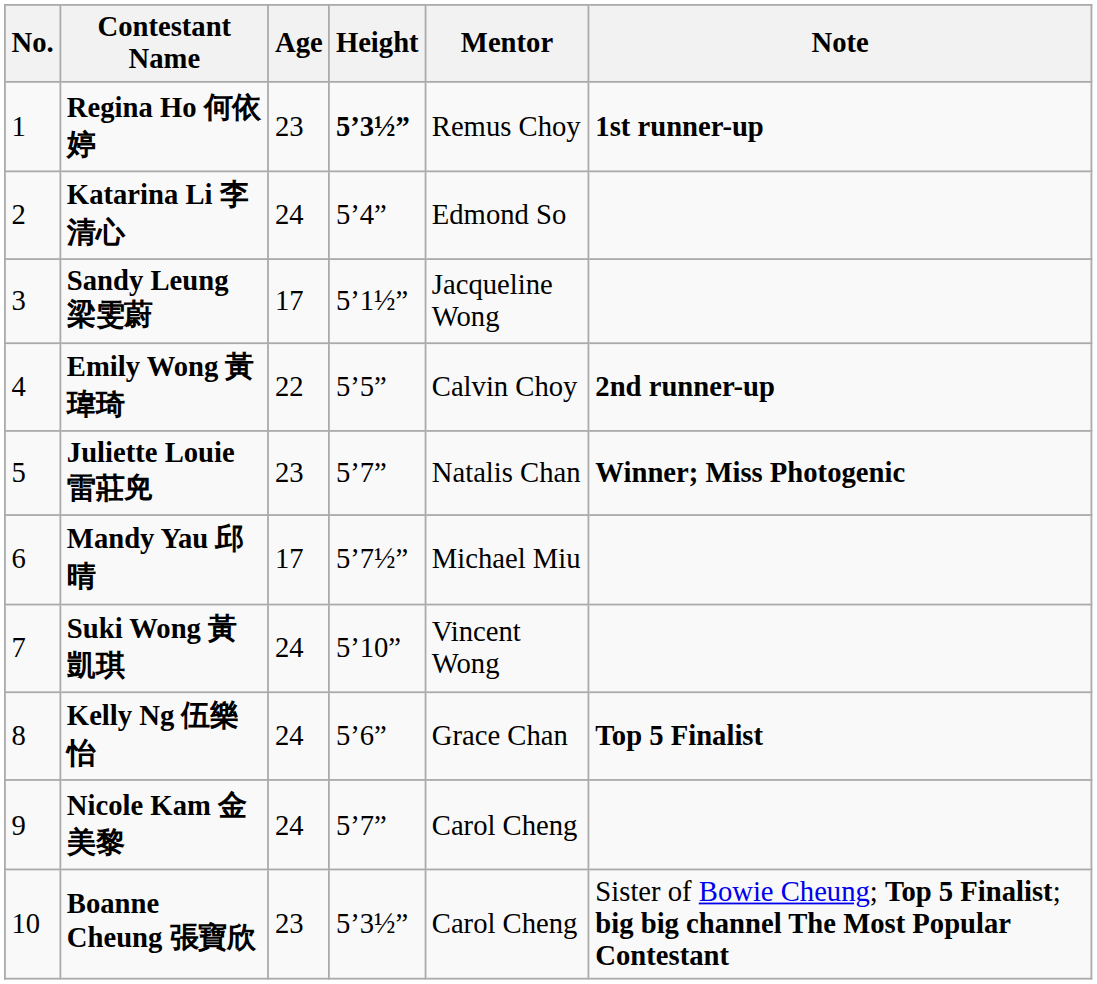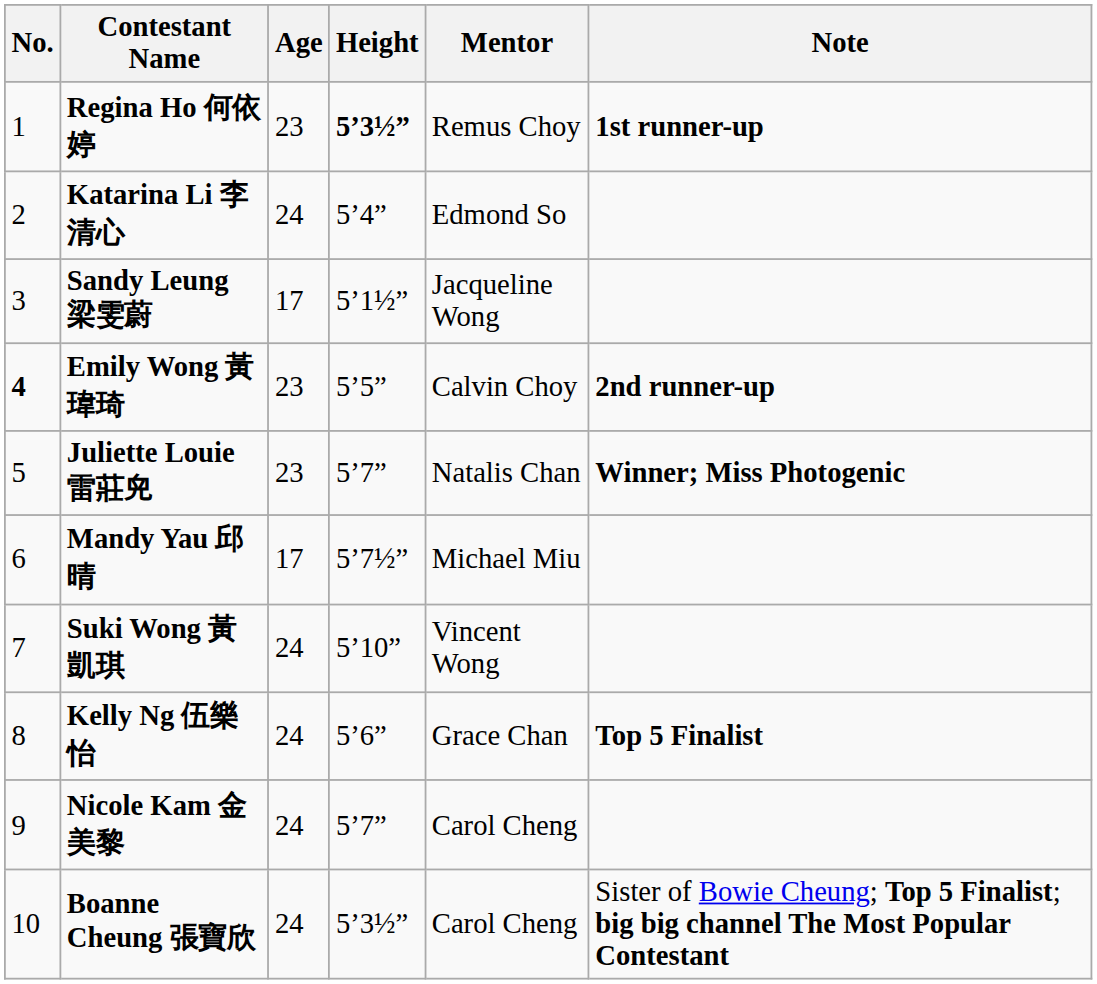 <table class="sortable wikitable">
 <tr>
 <th>No.</th>
 <th>Contestant Name</th>
 <th>Age</th>
 <th>Height</th>
 <th>Mentor</th>
 <th>Note</th>
 </tr>
 <tr>
 <td>1</td>
 <td><strong>Regina Ho 何依婷</strong></td>
 <td>23</td>
 <td><strong>5’3½”</strong></td>
 <td>Remus Choy</td>
 <td><strong>1st runner-up</strong></td>
 </tr>
 <tr>
 <td>2</td>
 <td><strong>Katarina Li 李清心</strong></td>
 <td>24</td>
 <td>5’4”</td>
 <td>Edmond So</td>
 <td></td>
 </tr>
 <tr>
 <td>3</td>
 <td><strong>Sandy Leung 梁雯蔚</strong></td>
 <td>17</td>
 <td>5’1½”</td>
 <td>Jacqueline Wong</td>
 <td></td>
 </tr>
 <tr>
-<td>4</td>
+<td><strong>4</strong></td>
 <td><strong>Emily Wong 黃瑋琦</strong></td>
-<td>22</td>
+<td>23</td>
 <td>5’5”</td>
 <td>Calvin Choy</td>
 <td><strong>2nd runner-up</strong></td>
 </tr>
 <tr>
 <td>5</td>
 <td><strong>Juliette Louie 雷莊𠒇</strong></td>
 <td>23</td>
 <td>5’7”</td>
 <td>Natalis Chan</td>
 <td><strong>Winner; Miss Photogenic</strong></td>
 </tr>
 <tr>
 <td>6</td>
 <td><strong>Mandy Yau 邱晴</strong></td>
 <td>17</td>
 <td>5’7½”</td>
 <td>Michael Miu</td>
 <td></td>
 </tr>
 <tr>
 <td>7</td>
 <td><strong>Suki Wong 黃凱琪</strong></td>
 <td>24</td>
 <td>5’10”</td>
 <td>Vincent Wong</td>
 <td></td>
 </tr>
 <tr>
 <td>8</td>
 <td><strong>Kelly Ng 伍樂怡</strong></td>
 <td>24</td>
 <td>5’6”</td>
 <td>Grace Chan</td>
 <td><strong>Top 5 Finalist</strong></td>
 </tr>
 <tr>
 <td>9</td>
 <td><strong>Nicole Kam 金美黎</strong></td>
 <td>24</td>
 <td>5’7”</td>
 <td>Carol Cheng</td>
 <td></td>
 </tr>
 <tr>
 <td>10</td>
 <td><strong>Boanne Cheung 張寶欣</strong></td>
-<td>23</td>
+<td>24</td>
 <td>5’3½”</td>
 <td>Carol Cheng</td>
 <td>Sister of <a href='#'>Bowie Cheung</a>; <strong>Top 5 Finalist</strong>; <strong>big big channel The Most Popular Contestant</strong></td>
 </tr>
 </table>
